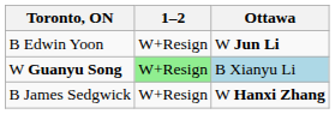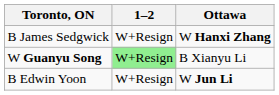 <table class="wikitable">
 <tr>
 <th>Toronto, ON</th>
 <th>1–2</th>
 <th>Ottawa</th>
 </tr>
 <tr>
+<td>B James Sedgwick</td>
+<td>W+Resign</td>
+<td>W <strong>Hanxi Zhang</strong></td>
+</tr>
+<tr>
+<td>W <strong>Guanyu Song</strong></td>
+<td style="background: lightgreen;">W+Resign</td>
+<td>B Xianyu Li</td>
+</tr>
+<tr>
 <td>B Edwin Yoon</td>
 <td>W+Resign</td>
 <td>W <strong>Jun Li</strong></td>
 </tr>
-<tr>
-<td>W <strong>Guanyu Song</strong></td>
-<td style="background: lightgreen;">W+Resign</td>
-<td style="background: lightblue;">B Xianyu Li</td>
-</tr>
-<tr>
-<td>B James Sedgwick</td>
-<td>W+Resign</td>
-<td>W <strong>Hanxi Zhang</strong></td>
-</tr>
 </table>
